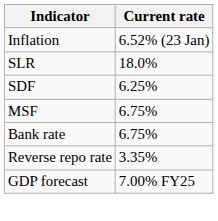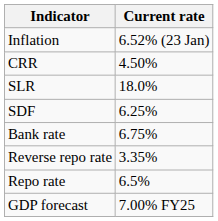 <table class="wikitable">
 <tr>
 <th>Indicator</th>
 <th>Current rate</th>
 </tr>
 <tr>
 <td>Inflation</td>
 <td>6.52% (23 Jan)</td>
 </tr>
 <tr>
+<td>CRR</td>
+<td>4.50%</td>
+</tr>
+<tr>
 <td>SLR</td>
 <td>18.0%</td>
 </tr>
 <tr>
 <td>SDF</td>
 <td>6.25%</td>
-</tr>
-<tr>
-<td>MSF</td>
-<td>6.75%</td>
 </tr>
 <tr>
 <td>Bank rate</td>
 <td>6.75%</td>
 </tr>
 <tr>
 <td>Reverse repo rate</td>
 <td>3.35%</td>
 </tr>
 <tr>
+<td>Repo rate</td>
+<td>6.5%</td>
+</tr>
+<tr>
 <td>GDP forecast</td>
 <td>7.00% FY25</td>
 </tr>
 </table>
